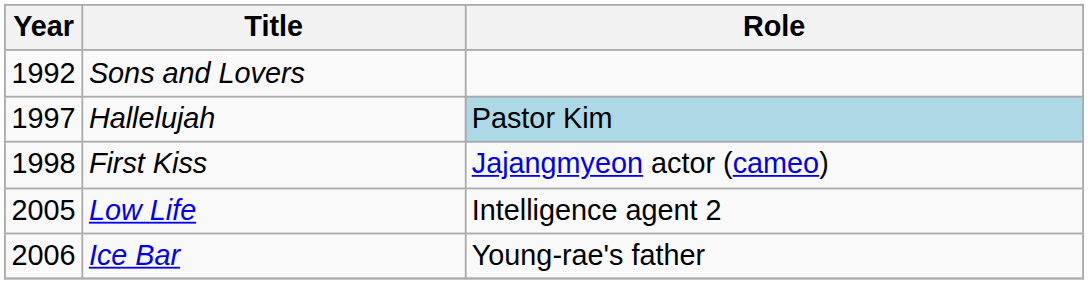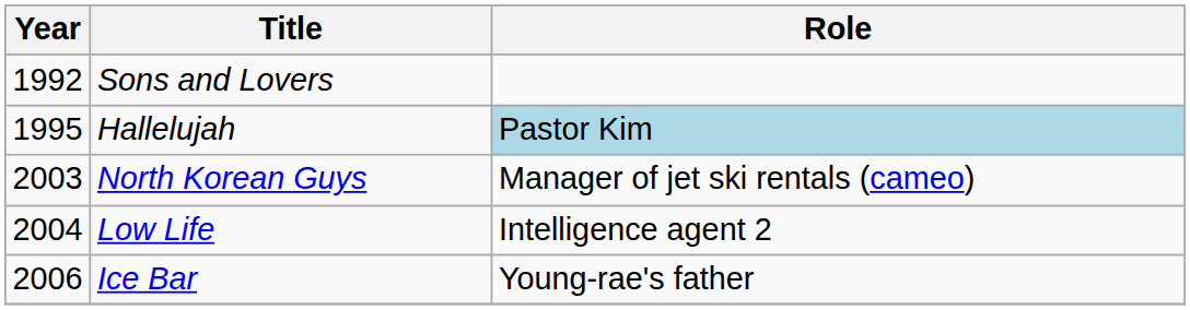 <table class="wikitable" style="width:600px">
 <tr>
 <th width=10>Year</th>
 <th>Title</th>
 <th>Role</th>
 </tr>
 <tr>
 <td>1992</td>
 <td><em>Sons and Lovers</em></td>
 <td></td>
 </tr>
 <tr>
-<td>1997</td>
+<td>1995</td>
 <td><em>Hallelujah</em></td>
 <td style="background: lightblue;">Pastor Kim</td>
 </tr>
 <tr>
-<td>1998</td>
-<td><em> First Kiss</em></td>
-<td><a href='#'>Jajangmyeon</a> actor (<a href='#'>cameo</a>)</td>
+<td>2003</td>
+<td><em><a href='#'>North Korean Guys</a></em></td>
+<td>Manager of jet ski rentals (<a href='#'>cameo</a>)</td>
 </tr>
 <tr>
-<td>2005</td>
+<td>2004</td>
 <td><em><a href='#'>Low Life</a></em></td>
 <td>Intelligence agent 2</td>
 </tr>
 <tr>
 <td>2006</td>
 <td><em><a href='#'>Ice Bar</a></em></td>
 <td>Young-rae's father</td>
 </tr>
 <tr>
 </tr>
 </table>
